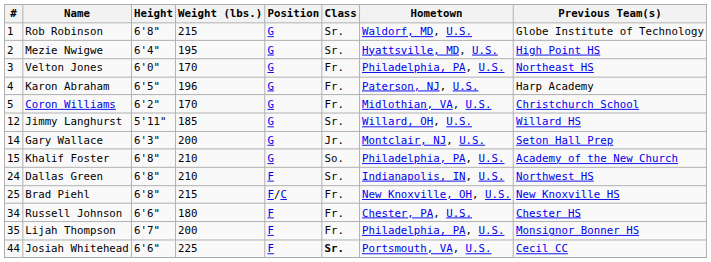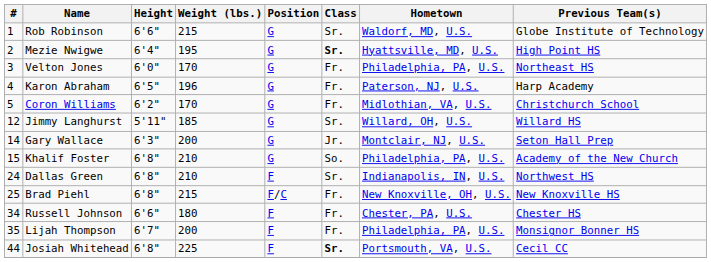 <table class="wikitable" style="font-size: 90%">
 <tr>
 <th>#</th>
 <th>Name</th>
 <th>Height</th>
 <th>Weight (lbs.)</th>
 <th>Position</th>
 <th>Class</th>
 <th>Hometown</th>
 <th>Previous Team(s)</th>
 </tr>
 <tr>
 <td>1</td>
 <td>Rob Robinson</td>
-<td>6'8"</td>
+<td>6'6"</td>
 <td>215</td>
 <td><a href='#'>G</a></td>
 <td>Sr.</td>
 <td><a href='#'>Waldorf, MD</a>, <a href='#'>U.S.</a></td>
 <td>Globe Institute of Technology</td>
 </tr>
 <tr>
 <td>2</td>
 <td>Mezie Nwigwe</td>
 <td>6'4"</td>
 <td>195</td>
 <td><a href='#'>G</a></td>
-<td>Sr.</td>
+<td><strong>Sr.</strong></td>
 <td><a href='#'>Hyattsville, MD</a>, <a href='#'>U.S.</a></td>
 <td><a href='#'>High Point HS</a></td>
 </tr>
 <tr>
 <td>3</td>
 <td>Velton Jones</td>
 <td>6'0"</td>
 <td>170</td>
 <td><a href='#'>G</a></td>
 <td>Fr.</td>
 <td><a href='#'>Philadelphia, PA</a>, <a href='#'>U.S.</a></td>
 <td><a href='#'>Northeast HS</a></td>
 </tr>
 <tr>
 <td>4</td>
 <td>Karon Abraham</td>
 <td>6'5"</td>
 <td>196</td>
 <td><a href='#'>G</a></td>
 <td>Fr.</td>
 <td><a href='#'>Paterson, NJ</a>, <a href='#'>U.S.</a></td>
 <td>Harp Academy</td>
 </tr>
 <tr>
 <td>5</td>
 <td><a href='#'>Coron Williams</a></td>
 <td>6'2"</td>
 <td>170</td>
 <td><a href='#'>G</a></td>
 <td>Fr.</td>
 <td><a href='#'>Midlothian, VA</a>, <a href='#'>U.S.</a></td>
 <td><a href='#'>Christchurch School</a></td>
 </tr>
 <tr>
 <td>12</td>
 <td>Jimmy Langhurst</td>
 <td>5'11"</td>
 <td>185</td>
 <td><a href='#'>G</a></td>
 <td>Sr.</td>
 <td><a href='#'>Willard, OH</a>, <a href='#'>U.S.</a></td>
 <td><a href='#'>Willard HS</a></td>
 </tr>
 <tr>
 <td>14</td>
 <td>Gary Wallace</td>
 <td>6'3"</td>
 <td>200</td>
 <td><a href='#'>G</a></td>
 <td>Jr.</td>
 <td><a href='#'>Montclair, NJ</a>, <a href='#'>U.S.</a></td>
 <td><a href='#'>Seton Hall Prep</a></td>
 </tr>
 <tr>
 <td>15</td>
 <td>Khalif Foster</td>
 <td>6'8"</td>
 <td>210</td>
 <td><a href='#'>G</a></td>
 <td>So.</td>
 <td><a href='#'>Philadelphia, PA</a>, <a href='#'>U.S.</a></td>
 <td><a href='#'>Academy of the New Church</a></td>
 </tr>
 <tr>
 <td>24</td>
 <td>Dallas Green</td>
 <td>6'8"</td>
 <td>210</td>
 <td><a href='#'>F</a></td>
 <td>Sr.</td>
 <td><a href='#'>Indianapolis, IN</a>, <a href='#'>U.S.</a></td>
 <td><a href='#'>Northwest HS</a></td>
 </tr>
 <tr>
 <td>25</td>
 <td>Brad Piehl</td>
 <td>6'8"</td>
 <td>215</td>
 <td><a href='#'>F</a>/<a href='#'>C</a></td>
 <td>Fr.</td>
 <td><a href='#'>New Knoxville, OH</a>, <a href='#'>U.S.</a></td>
 <td><a href='#'>New Knoxville HS</a></td>
 </tr>
 <tr>
 <td>34</td>
 <td>Russell Johnson</td>
 <td>6'6"</td>
 <td>180</td>
 <td><a href='#'>F</a></td>
 <td>Fr.</td>
 <td><a href='#'>Chester, PA</a>, <a href='#'>U.S.</a></td>
 <td><a href='#'>Chester HS</a></td>
 </tr>
 <tr>
 <td>35</td>
 <td>Lijah Thompson</td>
 <td>6'7"</td>
 <td>200</td>
 <td><a href='#'>F</a></td>
 <td>Fr.</td>
 <td><a href='#'>Philadelphia, PA</a>, <a href='#'>U.S.</a></td>
 <td><a href='#'>Monsignor Bonner HS</a></td>
 </tr>
 <tr>
 <td>44</td>
 <td>Josiah Whitehead</td>
-<td>6'6"</td>
+<td>6'8"</td>
 <td>225</td>
 <td><a href='#'>F</a></td>
 <td><strong>Sr.</strong></td>
 <td><a href='#'>Portsmouth, VA</a>, <a href='#'>U.S.</a></td>
 <td><a href='#'>Cecil CC</a></td>
 </tr>
 <tr>
 </tr>
 </table>
